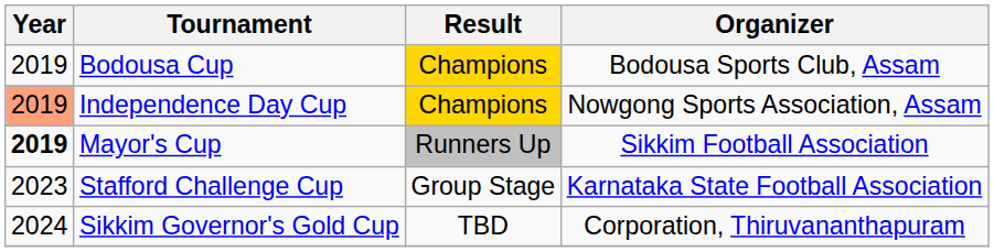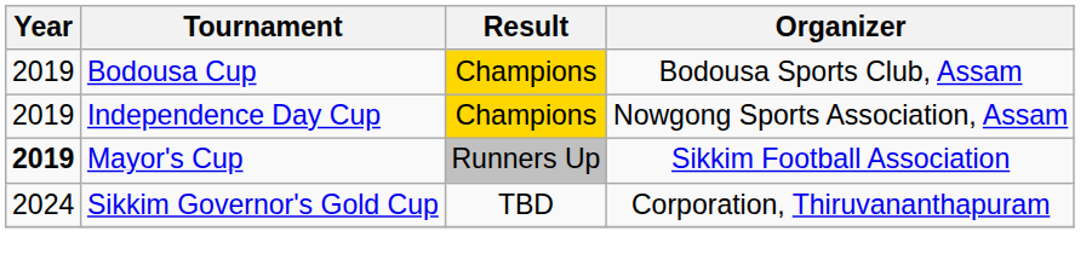 <table class="wikitable sortable" style="text-align: center">
 <tr>
 <th scope="col">Year</th>
 <th class="unsortable">Tournament</th>
 <th class="unsortable">Result</th>
 <th class="unsortable">Organizer</th>
 </tr>
 <tr>
 <td>2019</td>
 <td align=left> <a href='#'>Bodousa Cup</a></td>
 <td bgcolor=gold>Champions</td>
 <td>Bodousa Sports Club, <a href='#'>Assam</a></td>
 </tr>
 <tr>
-<td style="background: lightsalmon;">2019</td>
+<td>2019</td>
 <td align=left> <a href='#'>Independence Day Cup</a></td>
 <td bgcolor=gold>Champions</td>
 <td>Nowgong Sports Association, <a href='#'>Assam</a></td>
 </tr>
 <tr>
 <td><strong>2019</strong></td>
 <td align=left> <a href='#'>Mayor's Cup</a></td>
 <td bgcolor=silver>Runners Up</td>
 <td><a href='#'>Sikkim Football Association</a></td>
 </tr>
 <tr>
-<td>2023</td>
-<td align=left> <a href='#'>Stafford Challenge Cup</a></td>
-<td>Group Stage</td>
-<td><a href='#'>Karnataka State Football Association</a></td>
-</tr>
-<tr>
 <td>2024</td>
 <td align=left> <a href='#'>Sikkim Governor's Gold Cup</a></td>
 <td>TBD</td>
 <td>Corporation, <a href='#'>Thiruvananthapuram</a></td>
 </tr>
 <tr>
 </tr>
 </table>
